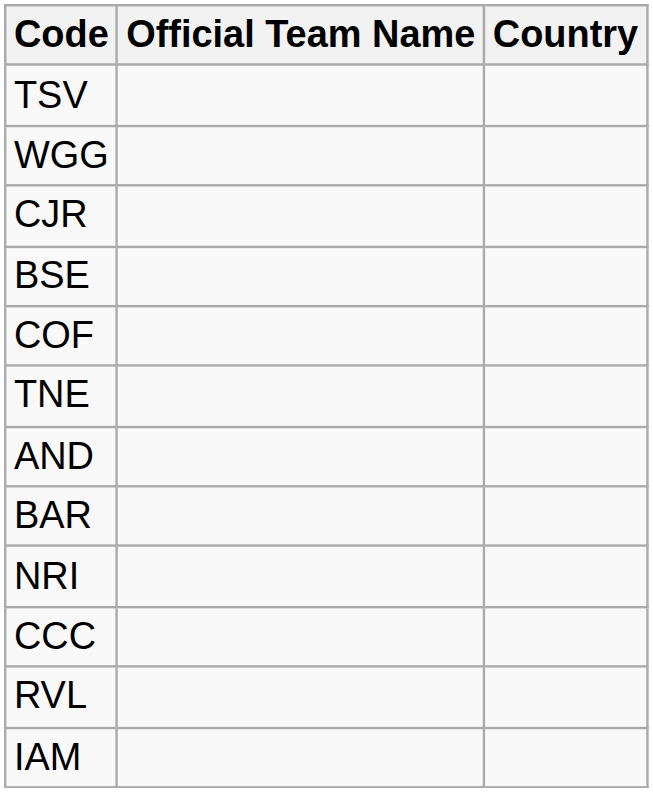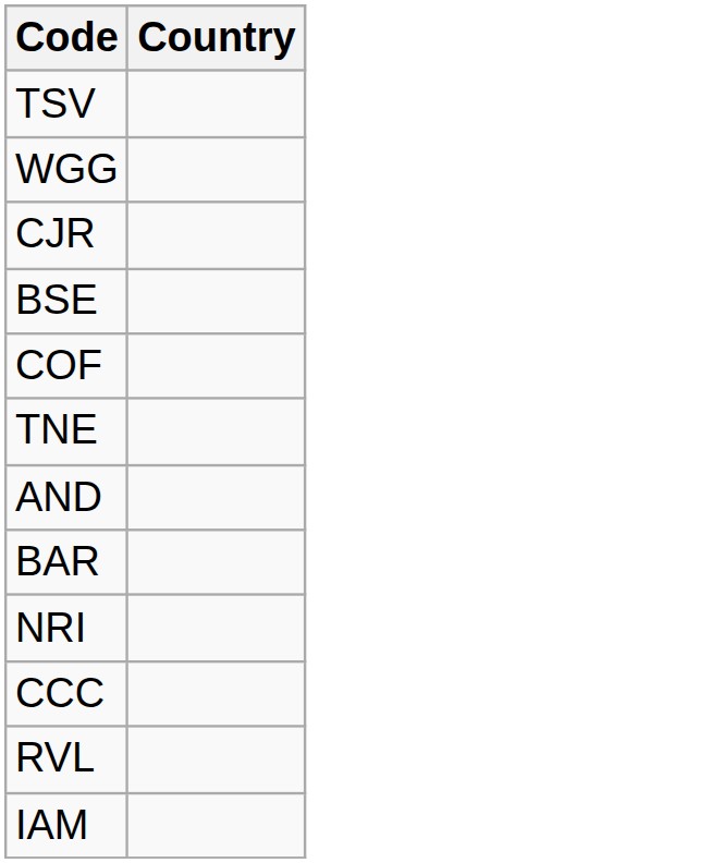 <table class="wikitable sortable">
 <tr style="background:#ccccff;">
 <th>Code</th>
-<th>Official Team Name</th>
 <th>Country</th>
 </tr>
 <tr>
 <td>TSV</td>
 <td></td>
-<td></td>
 </tr>
 <tr>
 <td>WGG</td>
-<td></td>
 <td></td>
 </tr>
 <tr>
 <td>CJR</td>
 <td></td>
-<td></td>
 </tr>
 <tr>
 <td>BSE</td>
-<td></td>
 <td></td>
 </tr>
 <tr>
 <td>COF</td>
 <td></td>
-<td></td>
 </tr>
 <tr>
 <td>TNE</td>
-<td></td>
 <td></td>
 </tr>
 <tr>
 <td>AND</td>
 <td></td>
-<td></td>
 </tr>
 <tr>
 <td>BAR</td>
-<td></td>
 <td></td>
 </tr>
 <tr>
 <td>NRI</td>
 <td></td>
-<td></td>
 </tr>
 <tr>
 <td>CCC</td>
-<td></td>
 <td></td>
 </tr>
 <tr>
 <td>RVL</td>
 <td></td>
-<td></td>
 </tr>
 <tr>
 <td>IAM</td>
 <td></td>
-<td></td>
 </tr>
 </table>
